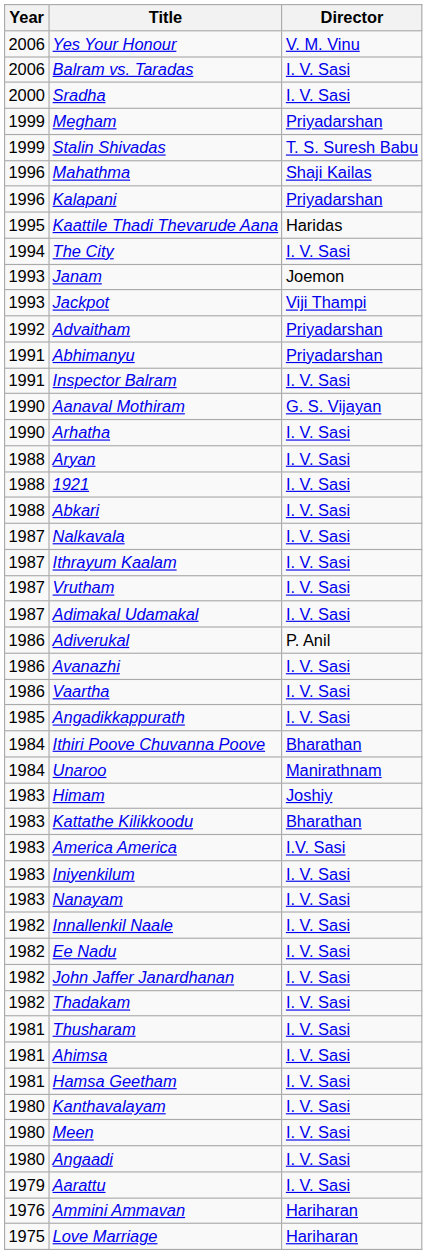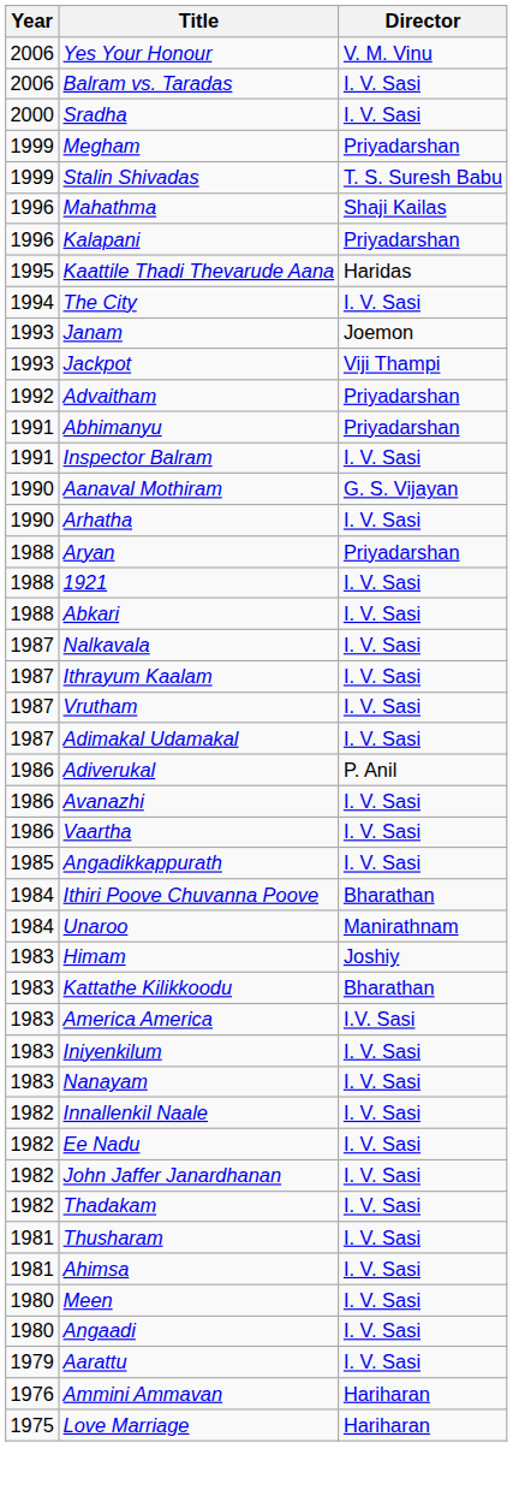 <table class="wikitable sortable" style="font-size: 90%;">
 <tr>
 <th>Year</th>
 <th>Title</th>
 <th>Director</th>
 </tr>
 <tr>
 <td>2006</td>
 <td><em><a href='#'>Yes Your Honour</a></em></td>
 <td><a href='#'>V. M. Vinu</a></td>
 </tr>
 <tr>
 <td>2006</td>
 <td><em><a href='#'>Balram vs. Taradas</a></em></td>
 <td><a href='#'>I. V. Sasi</a></td>
 </tr>
 <tr>
 <td>2000</td>
 <td><em><a href='#'>Sradha</a></em></td>
 <td><a href='#'>I. V. Sasi</a></td>
 </tr>
 <tr>
 <td>1999</td>
 <td><em><a href='#'>Megham</a></em></td>
 <td><a href='#'>Priyadarshan</a></td>
 </tr>
 <tr>
 <td>1999</td>
 <td><em><a href='#'>Stalin Shivadas</a></em></td>
 <td><a href='#'>T. S. Suresh Babu</a></td>
 </tr>
 <tr>
 <td>1996</td>
 <td><em><a href='#'>Mahathma</a></em></td>
 <td><a href='#'>Shaji Kailas</a></td>
 </tr>
 <tr>
 <td>1996</td>
 <td><em><a href='#'>Kalapani</a></em></td>
 <td><a href='#'>Priyadarshan</a></td>
 </tr>
 <tr>
 <td>1995</td>
 <td><em><a href='#'>Kaattile Thadi Thevarude Aana</a></em></td>
 <td>Haridas</td>
 </tr>
 <tr>
 <td>1994</td>
 <td><em><a href='#'>The City</a></em></td>
 <td><a href='#'>I. V. Sasi</a></td>
 </tr>
 <tr>
 <td>1993</td>
 <td><em><a href='#'>Janam</a></em></td>
 <td>Joemon</td>
 </tr>
 <tr>
 <td>1993</td>
 <td><em><a href='#'>Jackpot</a></em></td>
 <td><a href='#'>Viji Thampi</a></td>
 </tr>
 <tr>
 <td>1992</td>
 <td><em><a href='#'>Advaitham</a></em></td>
 <td><a href='#'>Priyadarshan</a></td>
 </tr>
 <tr>
 <td>1991</td>
 <td><em><a href='#'>Abhimanyu</a></em></td>
 <td><a href='#'>Priyadarshan</a></td>
 </tr>
 <tr>
 <td>1991</td>
 <td><em><a href='#'>Inspector Balram</a></em></td>
 <td><a href='#'>I. V. Sasi</a></td>
 </tr>
 <tr>
 <td>1990</td>
 <td><em><a href='#'>Aanaval Mothiram</a></em></td>
 <td><a href='#'>G. S. Vijayan</a></td>
 </tr>
 <tr>
 <td>1990</td>
 <td><em><a href='#'>Arhatha</a></em></td>
 <td><a href='#'>I. V. Sasi</a></td>
 </tr>
 <tr>
 <td>1988</td>
 <td><em><a href='#'>Aryan</a></em></td>
-<td><a href='#'>I. V. Sasi</a></td>
+<td><a href='#'>Priyadarshan</a></td>
 </tr>
 <tr>
 <td>1988</td>
 <td><em><a href='#'>1921</a></em></td>
 <td><a href='#'>I. V. Sasi</a></td>
 </tr>
 <tr>
 <td>1988</td>
 <td><em><a href='#'>Abkari</a></em></td>
 <td><a href='#'>I. V. Sasi</a></td>
 </tr>
 <tr>
 <td>1987</td>
 <td><em><a href='#'>Nalkavala</a></em></td>
 <td><a href='#'>I. V. Sasi</a></td>
 </tr>
 <tr>
 <td>1987</td>
 <td><em><a href='#'>Ithrayum Kaalam</a></em></td>
 <td><a href='#'>I. V. Sasi</a></td>
 </tr>
 <tr>
 <td>1987</td>
 <td><em><a href='#'>Vrutham</a></em></td>
 <td><a href='#'>I. V. Sasi</a></td>
 </tr>
 <tr>
 <td>1987</td>
 <td><em><a href='#'>Adimakal Udamakal</a></em></td>
 <td><a href='#'>I. V. Sasi</a></td>
 </tr>
 <tr>
 <td>1986</td>
 <td><em><a href='#'>Adiverukal</a></em></td>
 <td>P. Anil</td>
 </tr>
 <tr>
 <td>1986</td>
 <td><em><a href='#'>Avanazhi</a></em></td>
 <td><a href='#'>I. V. Sasi</a></td>
 </tr>
 <tr>
 <td>1986</td>
 <td><em><a href='#'>Vaartha</a></em></td>
 <td><a href='#'>I. V. Sasi</a></td>
 </tr>
 <tr>
 <td>1985</td>
 <td><em><a href='#'>Angadikkappurath</a></em></td>
 <td><a href='#'>I. V. Sasi</a></td>
 </tr>
 <tr>
 <td>1984</td>
 <td><em><a href='#'>Ithiri Poove Chuvanna Poove</a></em></td>
 <td><a href='#'>Bharathan</a></td>
 </tr>
 <tr>
 <td>1984</td>
 <td><em><a href='#'>Unaroo</a></em></td>
 <td><a href='#'>Manirathnam</a></td>
 </tr>
 <tr>
 <td>1983</td>
 <td><em><a href='#'>Himam</a></em></td>
 <td><a href='#'>Joshiy</a></td>
 </tr>
 <tr>
 <td>1983</td>
 <td><em><a href='#'>Kattathe Kilikkoodu</a></em></td>
 <td><a href='#'>Bharathan</a></td>
 </tr>
 <tr>
 <td>1983</td>
 <td><em><a href='#'>America America</a></em></td>
 <td><a href='#'>I.V. Sasi</a></td>
 </tr>
 <tr>
 <td>1983</td>
 <td><em><a href='#'>Iniyenkilum</a></em></td>
 <td><a href='#'>I. V. Sasi</a></td>
 </tr>
 <tr>
 <td>1983</td>
 <td><em><a href='#'>Nanayam</a></em></td>
 <td><a href='#'>I. V. Sasi</a></td>
 </tr>
 <tr>
 <td>1982</td>
 <td><em><a href='#'>Innallenkil Naale</a></em></td>
 <td><a href='#'>I. V. Sasi</a></td>
 </tr>
 <tr>
 <td>1982</td>
 <td><em><a href='#'>Ee Nadu</a></em></td>
 <td><a href='#'>I. V. Sasi</a></td>
 </tr>
 <tr>
 <td>1982</td>
 <td><em><a href='#'>John Jaffer Janardhanan</a></em></td>
 <td><a href='#'>I. V. Sasi</a></td>
 </tr>
 <tr>
 <td>1982</td>
 <td><em><a href='#'>Thadakam</a></em></td>
 <td><a href='#'>I. V. Sasi</a></td>
 </tr>
 <tr>
 <td>1981</td>
 <td><em><a href='#'>Thusharam</a></em></td>
 <td><a href='#'>I. V. Sasi</a></td>
 </tr>
 <tr>
 <td>1981</td>
 <td><em><a href='#'>Ahimsa</a></em></td>
 <td><a href='#'>I. V. Sasi</a></td>
 </tr>
 <tr>
-<td>1981</td>
-<td><em><a href='#'>Hamsa Geetham</a></em></td>
-<td><a href='#'>I. V. Sasi</a></td>
-</tr>
-<tr>
-<td>1980</td>
-<td><em><a href='#'>Kanthavalayam</a></em></td>
-<td><a href='#'>I. V. Sasi</a></td>
-</tr>
-<tr>
 <td>1980</td>
 <td><em><a href='#'>Meen</a></em></td>
 <td><a href='#'>I. V. Sasi</a></td>
 </tr>
 <tr>
 <td>1980</td>
 <td><em><a href='#'>Angaadi</a></em></td>
 <td><a href='#'>I. V. Sasi</a></td>
 </tr>
 <tr>
 <td>1979</td>
 <td><em><a href='#'>Aarattu</a></em></td>
 <td><a href='#'>I. V. Sasi</a></td>
 </tr>
 <tr>
 <td>1976</td>
 <td><a href='#'><em>Ammini Ammavan</em></a></td>
 <td><a href='#'>Hariharan</a></td>
 </tr>
 <tr>
 <td>1975</td>
 <td><em><a href='#'>Love Marriage</a></em></td>
 <td><a href='#'>Hariharan</a></td>
 </tr>
 </table>
